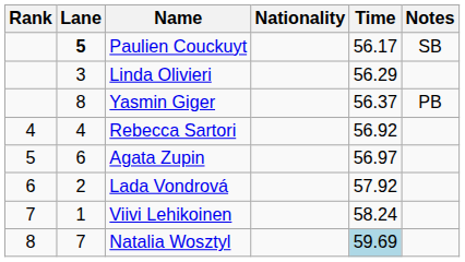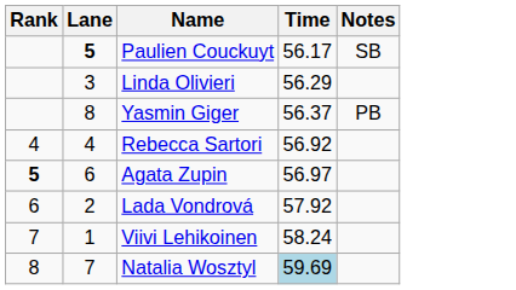 <table class="wikitable sortable" style="text-align:center">
 <tr>
 <th>Rank</th>
 <th>Lane</th>
 <th>Name</th>
-<th>Nationality</th>
 <th>Time</th>
 <th>Notes</th>
 </tr>
 <tr>
 <td></td>
 <td><strong>5</strong></td>
 <td align=left><a href='#'>Paulien Couckuyt</a></td>
-<td align=left></td>
 <td>56.17</td>
 <td>SB</td>
 </tr>
 <tr>
 <td></td>
 <td>3</td>
 <td align=left><a href='#'>Linda Olivieri</a></td>
-<td align=left></td>
 <td>56.29</td>
 <td></td>
 </tr>
 <tr>
 <td></td>
 <td>8</td>
 <td align=left><a href='#'>Yasmin Giger</a></td>
-<td align=left></td>
 <td>56.37</td>
 <td>PB</td>
 </tr>
 <tr>
 <td>4</td>
 <td>4</td>
 <td align=left><a href='#'>Rebecca Sartori</a></td>
-<td align=left></td>
 <td>56.92</td>
 <td></td>
 </tr>
 <tr>
-<td>5</td>
+<td><strong>5</strong></td>
 <td>6</td>
 <td align=left><a href='#'>Agata Zupin</a></td>
-<td align=left></td>
 <td>56.97</td>
 <td></td>
 </tr>
 <tr>
 <td>6</td>
 <td>2</td>
 <td align=left><a href='#'>Lada Vondrová</a></td>
-<td align=left></td>
 <td>57.92</td>
 <td></td>
 </tr>
 <tr>
 <td>7</td>
 <td>1</td>
 <td align=left><a href='#'>Viivi Lehikoinen</a></td>
-<td align=left></td>
 <td>58.24</td>
 <td></td>
 </tr>
 <tr>
 <td>8</td>
 <td>7</td>
 <td align=left><a href='#'>Natalia Wosztyl</a></td>
-<td align=left></td>
 <td style="background: lightblue;">59.69</td>
 <td></td>
 </tr>
 </table>
